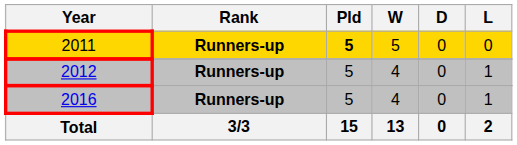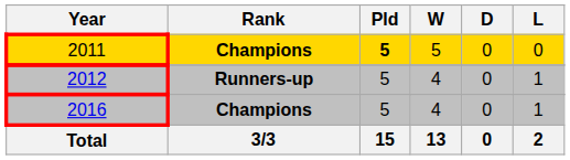 <table class="wikitable" style="text-align: center;font-size:90%;">
 <tr>
 <th width=125>Year</th>
 <th width=150>Rank</th>
 <th width=35>Pld</th>
 <th width=35>W</th>
 <th width=35>D</th>
 <th width=35>L</th>
 </tr>
 <tr bgcolor=gold>
 <td style="border: 3px solid red"> 2011</td>
-<td><strong>Runners-up</strong></td>
+<td><strong>Champions</strong></td>
 <td><strong>5</strong></td>
 <td>5</td>
 <td>0</td>
 <td>0</td>
 </tr>
 <tr>
 </tr>
 <tr bgcolor=silver>
 <td style="border: 3px solid red"> <a href='#'>2012</a></td>
 <td><strong>Runners-up</strong></td>
 <td>5</td>
 <td>4</td>
 <td>0</td>
 <td>1</td>
 </tr>
 <tr>
 </tr>
 <tr bgcolor=silver>
 <td style="border: 3px solid red"> <a href='#'>2016</a></td>
-<td><strong>Runners-up</strong></td>
+<td><strong>Champions</strong></td>
 <td>5</td>
 <td>4</td>
 <td>0</td>
 <td>1</td>
 </tr>
 <tr>
 <th>Total</th>
 <th>3/3</th>
 <th>15</th>
 <th>13</th>
 <th>0</th>
 <th>2</th>
 </tr>
 </table>
